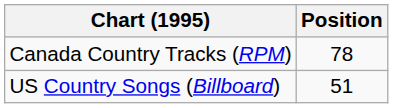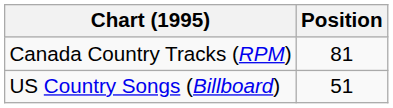 <table class="wikitable sortable">
 <tr>
 <th scope="col">Chart (1995)</th>
 <th scope="col">Position</th>
 </tr>
 <tr>
 <td>Canada Country Tracks (<em><a href='#'>RPM</a></em>)</td>
-<td align="center">78</td>
+<td align="center">81</td>
 </tr>
 <tr>
 <td>US <a href='#'>Country Songs</a> (<em><a href='#'>Billboard</a></em>)</td>
 <td align="center">51</td>
 </tr>
 </table>
